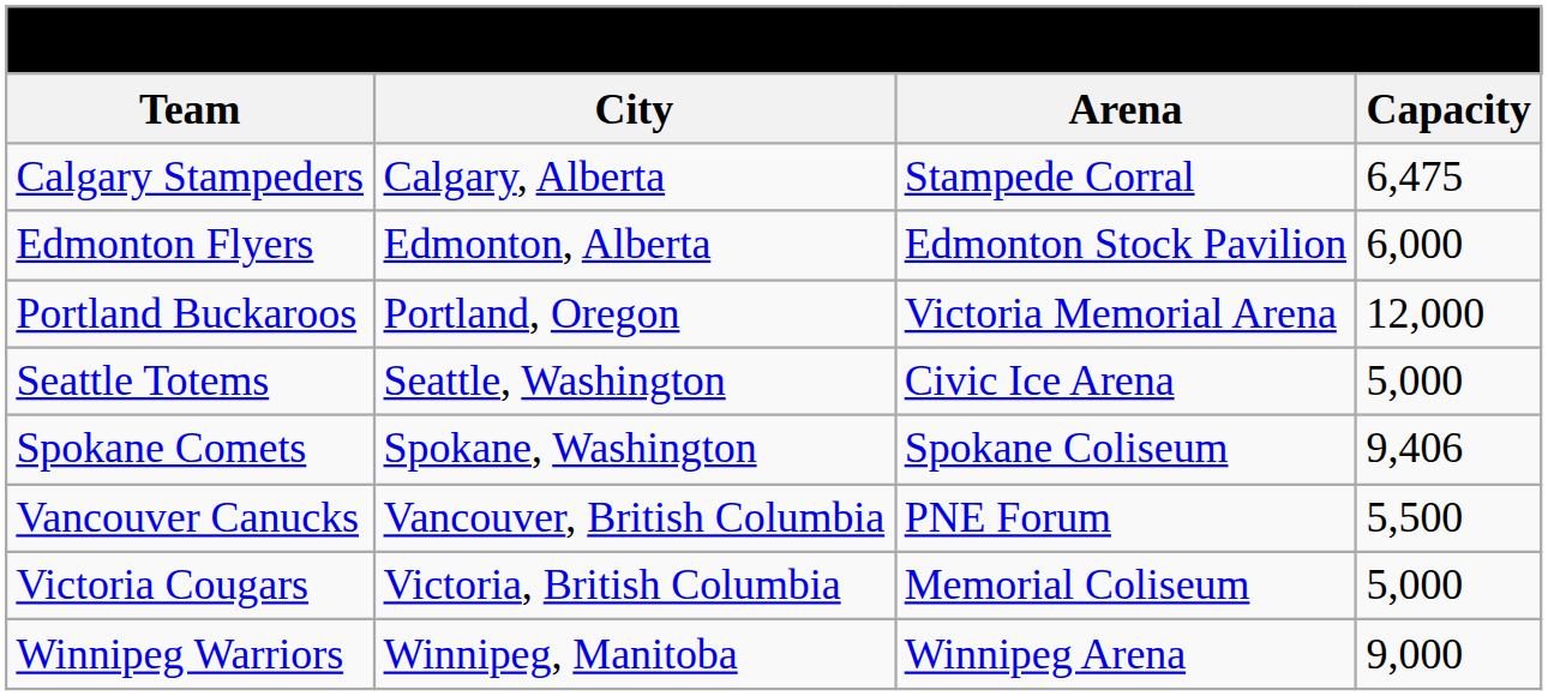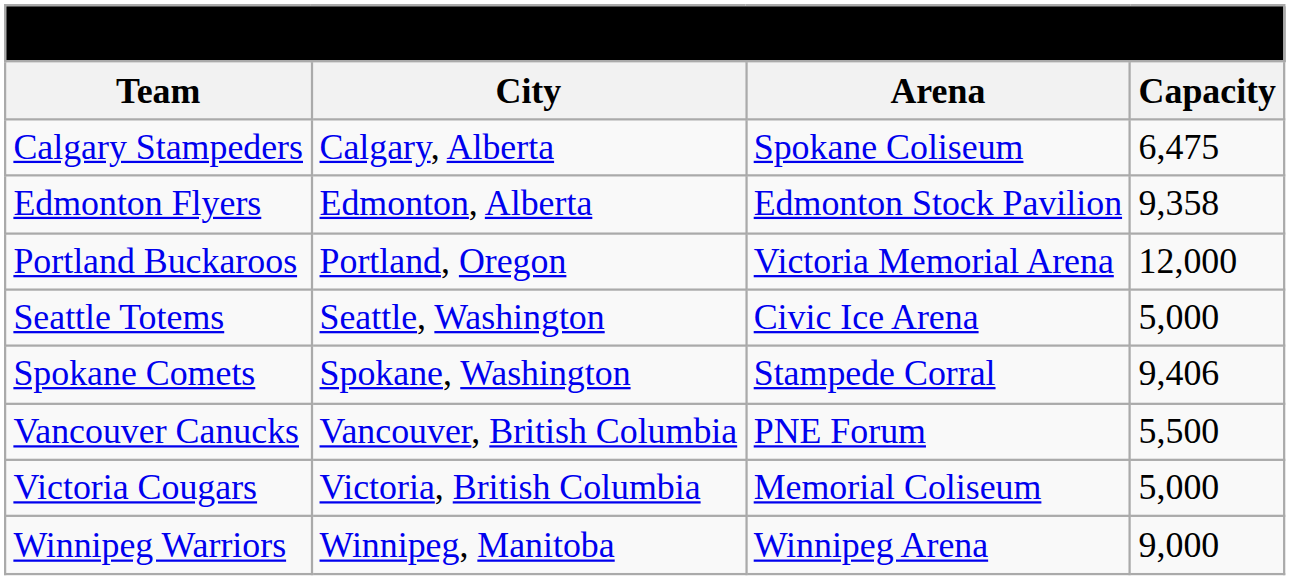 <table class="wikitable" style="width:auto">
 <tr>
 <td bgcolor="#000000" align="center" colspan="6"><strong><span>1960–61 Western Hockey League</span></strong></td>
 </tr>
 <tr>
 <th>Team</th>
 <th>City</th>
 <th>Arena</th>
 <th>Capacity</th>
 </tr>
 <tr>
 <td><a href='#'>Calgary Stampeders</a></td>
 <td><a href='#'>Calgary</a>, <a href='#'>Alberta</a></td>
-<td><a href='#'>Stampede Corral</a></td>
+<td><a href='#'>Spokane Coliseum</a></td>
 <td>6,475</td>
 </tr>
 <tr>
 <td><a href='#'>Edmonton Flyers</a></td>
 <td><a href='#'>Edmonton</a>, <a href='#'>Alberta</a></td>
 <td><a href='#'>Edmonton Stock Pavilion</a></td>
-<td>6,000</td>
+<td>9,358</td>
 </tr>
 <tr>
 <td><a href='#'>Portland Buckaroos</a></td>
 <td><a href='#'>Portland</a>, <a href='#'>Oregon</a></td>
 <td><a href='#'>Victoria Memorial Arena</a></td>
 <td>12,000</td>
 </tr>
 <tr>
 <td><a href='#'>Seattle Totems</a></td>
 <td><a href='#'>Seattle</a>, <a href='#'>Washington</a></td>
 <td><a href='#'>Civic Ice Arena</a></td>
 <td>5,000</td>
 </tr>
 <tr>
 <td><a href='#'>Spokane Comets</a></td>
 <td><a href='#'>Spokane</a>, <a href='#'>Washington</a></td>
-<td><a href='#'>Spokane Coliseum</a></td>
+<td><a href='#'>Stampede Corral</a></td>
 <td>9,406</td>
 </tr>
 <tr>
 <td><a href='#'>Vancouver Canucks</a></td>
 <td><a href='#'>Vancouver</a>, <a href='#'>British Columbia</a></td>
 <td><a href='#'>PNE Forum</a></td>
 <td>5,500</td>
 </tr>
 <tr>
 <td><a href='#'>Victoria Cougars</a></td>
 <td><a href='#'>Victoria</a>, <a href='#'>British Columbia</a></td>
 <td><a href='#'>Memorial Coliseum</a></td>
 <td>5,000</td>
 </tr>
 <tr>
 <td><a href='#'>Winnipeg Warriors</a></td>
 <td><a href='#'>Winnipeg</a>, <a href='#'>Manitoba</a></td>
 <td><a href='#'>Winnipeg Arena</a></td>
 <td>9,000</td>
 </tr>
 </table>
